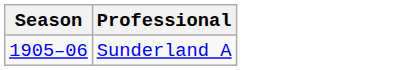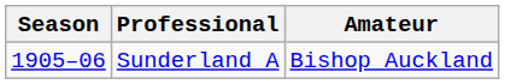 <table class="wikitable" style="text-align: left">
 <tr>
 <th>Season</th>
 <th>Professional</th>
+<th>Amateur</th>
 </tr>
 <tr>
 <td><a href='#'>1905–06</a></td>
 <td><a href='#'>Sunderland A</a></td>
+<td><a href='#'>Bishop Auckland</a></td>
 </tr>
 </table>
